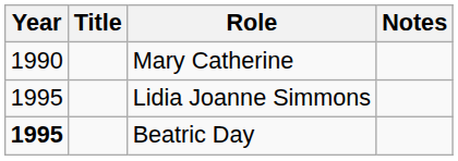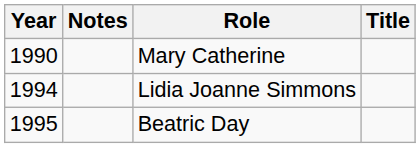 <table class="wikitable sortable">
 <tr>
 <th>Year</th>
+<th class="unsortable">Notes</th>
+<th>Role</th>
 <th>Title</th>
-<th>Role</th>
-<th class="unsortable">Notes</th>
 </tr>
 <tr>
 <td>1990</td>
+<td></td>
+<td>Mary Catherine</td>
 <td><em></em></td>
-<td>Mary Catherine</td>
+</tr>
+<tr>
+<td>1994</td>
 <td></td>
+<td>Lidia Joanne Simmons</td>
+<td><em></em></td>
 </tr>
 <tr>
 <td>1995</td>
+<td></td>
+<td>Beatric Day</td>
 <td><em></em></td>
-<td>Lidia Joanne Simmons</td>
-<td></td>
-</tr>
-<tr>
-<td><strong>1995</strong></td>
-<td><em></em></td>
-<td>Beatric Day</td>
-<td></td>
 </tr>
 </table>
